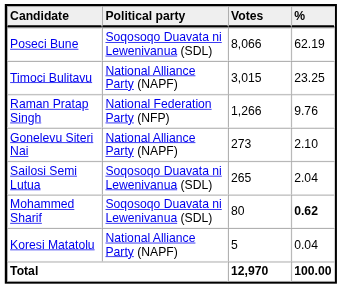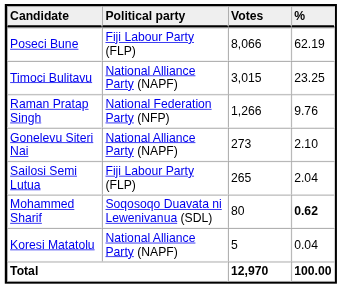 <table table width="70%" border="1" align="center" cellpadding=3 cellspacing=0 style="margin:5px; border:3px solid;">
 <tr>
 <td td width="30%" style="border-bottom:3px solid; background:#efefef;"><strong>Candidate</strong></td>
 <td td width="40%" style="border-bottom:3px solid; background:#efefef;"><strong>Political party</strong></td>
 <td td width="20%" style="border-bottom:3px solid; background:#efefef;"><strong>Votes</strong></td>
 <td td width="10%" style="border-bottom:3px solid; background:#efefef;"><strong>%</strong></td>
 </tr>
 <tr>
 <td><a href='#'>Poseci Bune</a></td>
-<td><a href='#'>Soqosoqo Duavata ni Lewenivanua</a> (SDL)</td>
+<td><a href='#'>Fiji Labour Party</a> (FLP)</td>
 <td>8,066</td>
 <td>62.19</td>
 </tr>
 <tr>
 <td><a href='#'>Timoci Bulitavu</a></td>
 <td><a href='#'>National Alliance Party</a> (NAPF)</td>
 <td>3,015</td>
 <td>23.25</td>
 </tr>
 <tr>
 <td><a href='#'>Raman Pratap Singh</a></td>
 <td><a href='#'>National Federation Party</a> (NFP)</td>
 <td>1,266</td>
 <td>9.76</td>
 </tr>
 <tr>
 <td><a href='#'>Gonelevu Siteri Nai</a></td>
 <td><a href='#'>National Alliance Party</a> (NAPF)</td>
 <td>273</td>
 <td>2.10</td>
 </tr>
 <tr>
 <td><a href='#'>Sailosi Semi Lutua</a></td>
-<td><a href='#'>Soqosoqo Duavata ni Lewenivanua</a> (SDL)</td>
+<td><a href='#'>Fiji Labour Party</a> (FLP)</td>
 <td>265</td>
 <td>2.04</td>
 </tr>
 <tr>
 <td><a href='#'>Mohammed Sharif</a></td>
 <td><a href='#'>Soqosoqo Duavata ni Lewenivanua</a> (SDL)</td>
 <td>80</td>
 <td><strong>0.62</strong></td>
 </tr>
 <tr>
 <td><a href='#'>Koresi Matatolu</a></td>
 <td><a href='#'>National Alliance Party</a> (NAPF)</td>
 <td>5</td>
 <td>0.04</td>
 </tr>
 <tr>
 <td colspan=2><strong>Total</strong></td>
 <td><strong>12,970</strong></td>
 <td><strong>100.00</strong></td>
 </tr>
 <tr>
 </tr>
 </table>
